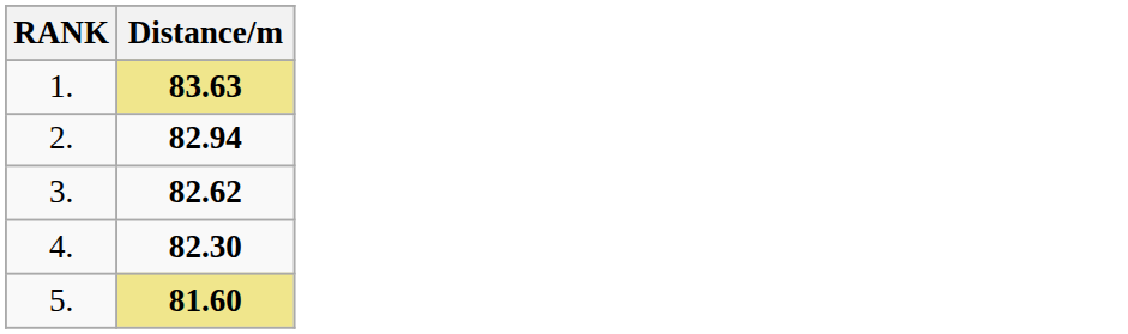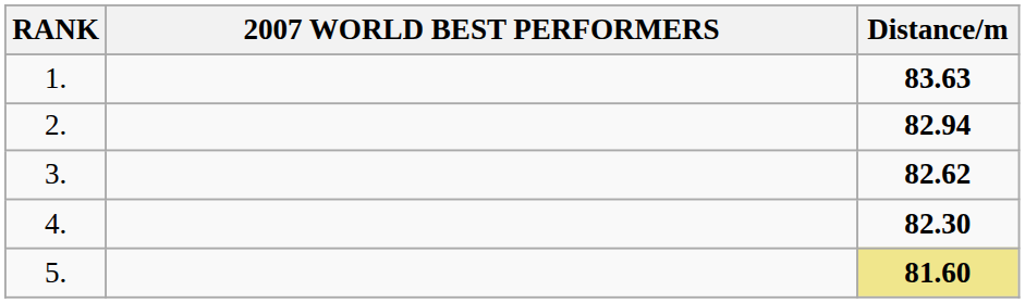 <table class="wikitable" style="border-collapse: collapse; font-size: 90%;">
 <tr>
 <th>RANK</th>
+<th align="center" style="width: 25em">2007 WORLD BEST PERFORMERS</th>
 <th align="center" style="width: 5em">Distance/m</th>
 </tr>
 <tr>
 <td align="center">1.</td>
-<td align="center" style="background: khaki;"><strong>83.63</strong></td>
+<td></td>
+<td align="center"><strong>83.63</strong></td>
 </tr>
 <tr>
 <td align="center">2.</td>
+<td></td>
 <td align="center"><strong>82.94</strong></td>
 </tr>
 <tr>
 <td align="center">3.</td>
+<td></td>
 <td align="center"><strong>82.62</strong></td>
 </tr>
 <tr>
 <td align="center">4.</td>
+<td></td>
 <td align="center"><strong>82.30</strong></td>
 </tr>
 <tr>
 <td align="center">5.</td>
+<td></td>
 <td align="center" style="background: khaki;"><strong>81.60</strong></td>
 </tr>
 </table>
